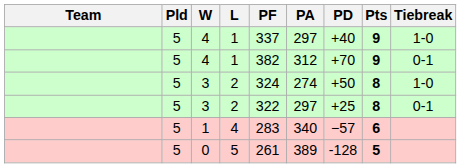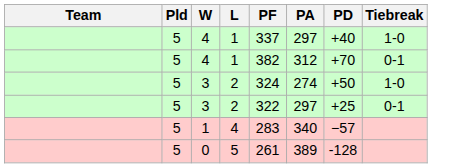 <table class="wikitable" style="text-align:center;">
 <tr>
 <th width=170>Team</th>
 <th width=25>Pld</th>
 <th width=25>W</th>
 <th width=25>L</th>
 <th width=35>PF</th>
 <th width=35>PA</th>
 <th width=35>PD</th>
-<th width=25>Pts</th>
 <th width=25>Tiebreak</th>
 </tr>
 <tr bgcolor=ccffcc>
 <td align="left"></td>
 <td>5</td>
 <td>4</td>
 <td>1</td>
 <td>337</td>
 <td>297</td>
 <td>+40</td>
-<td><strong>9</strong></td>
 <td>1-0</td>
 </tr>
 <tr bgcolor=ccffcc>
 <td align="left"></td>
 <td>5</td>
 <td>4</td>
 <td>1</td>
 <td>382</td>
 <td>312</td>
 <td>+70</td>
-<td><strong>9</strong></td>
 <td>0-1</td>
 </tr>
 <tr bgcolor=ccffcc>
 <td align="left"></td>
 <td>5</td>
 <td>3</td>
 <td>2</td>
 <td>324</td>
 <td>274</td>
 <td>+50</td>
-<td><strong>8</strong></td>
 <td>1-0</td>
 </tr>
 <tr bgcolor=ccffcc>
 <td align="left"></td>
 <td>5</td>
 <td>3</td>
 <td>2</td>
 <td>322</td>
 <td>297</td>
 <td>+25</td>
-<td><strong>8</strong></td>
 <td>0-1</td>
 </tr>
 <tr bgcolor=ffcccc>
 <td align="left"></td>
 <td>5</td>
 <td>1</td>
 <td>4</td>
 <td>283</td>
 <td>340</td>
 <td>−57</td>
-<td><strong>6</strong></td>
 <td></td>
 </tr>
 <tr bgcolor=ffcccc>
 <td align="left"></td>
 <td>5</td>
 <td>0</td>
 <td>5</td>
 <td>261</td>
 <td>389</td>
 <td>-128</td>
-<td><strong>5</strong></td>
 <td></td>
 </tr>
 </table>
